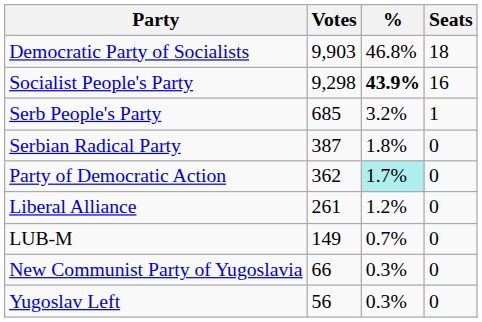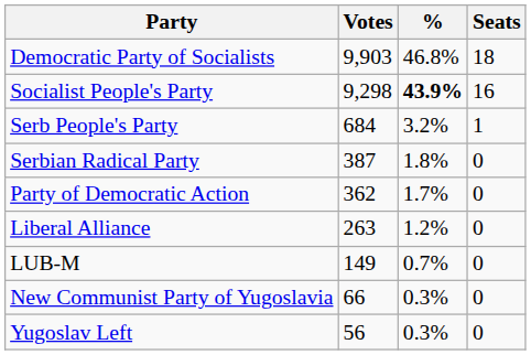 <table class="wikitable">
 <tr>
 <th>Party</th>
 <th>Votes</th>
 <th>%</th>
 <th>Seats</th>
 </tr>
 <tr>
 <td><a href='#'>Democratic Party of Socialists</a></td>
 <td>9,903</td>
 <td>46.8%</td>
 <td>18</td>
 </tr>
 <tr>
 <td><a href='#'>Socialist People's Party</a></td>
 <td>9,298</td>
 <td><strong>43.9%</strong></td>
 <td>16</td>
 </tr>
 <tr>
 <td><a href='#'>Serb People's Party</a></td>
-<td>685</td>
+<td>684</td>
 <td>3.2%</td>
 <td>1</td>
 </tr>
 <tr>
 <td><a href='#'>Serbian Radical Party</a></td>
 <td>387</td>
 <td>1.8%</td>
 <td>0</td>
 </tr>
 <tr>
 <td><a href='#'>Party of Democratic Action</a></td>
 <td>362</td>
-<td style="background: paleturquoise;">1.7%</td>
+<td>1.7%</td>
 <td>0</td>
 </tr>
 <tr>
 <td><a href='#'>Liberal Alliance</a></td>
-<td>261</td>
+<td>263</td>
 <td>1.2%</td>
 <td>0</td>
 </tr>
 <tr>
 <td>LUB-M</td>
 <td>149</td>
 <td>0.7%</td>
 <td>0</td>
 </tr>
 <tr>
 <td><a href='#'>New Communist Party of Yugoslavia</a></td>
 <td>66</td>
 <td>0.3%</td>
 <td>0</td>
 </tr>
 <tr>
 <td><a href='#'>Yugoslav Left</a></td>
 <td>56</td>
 <td>0.3%</td>
 <td>0</td>
 </tr>
 </table>
